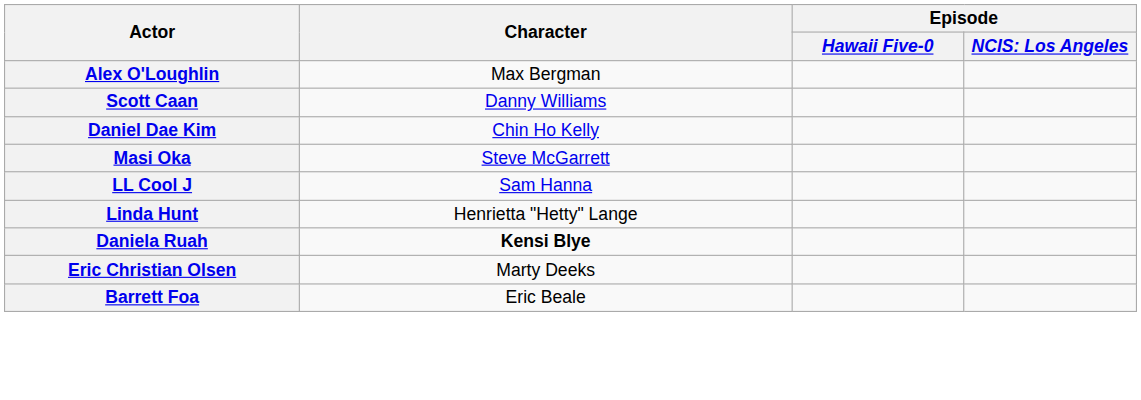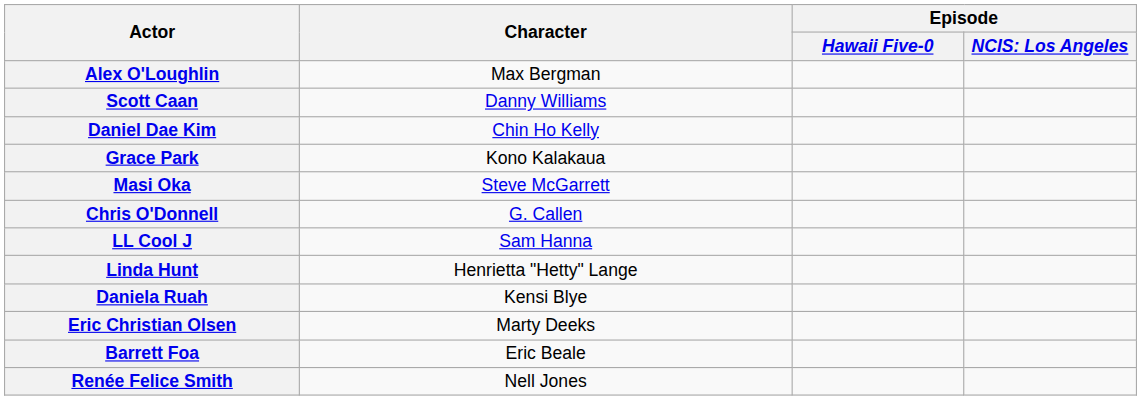 <table class="wikitable" style="width:65%; text-align:center;">
 <tr>
 <th scope="col" rowspan="2" width=12%>Actor</th>
 <th scope="col" rowspan="2" width=20%>Character</th>
 <th scope="col" colspan="2">Episode</th>
 </tr>
 <tr>
 <th scope="col" width=7%><em><a href='#'>Hawaii Five-0</a></em></th>
 <th scope="col" width=7%><em><a href='#'>NCIS: Los Angeles</a></em></th>
 </tr>
 <tr>
 <th scope="row"><a href='#'>Alex O'Loughlin</a></th>
 <td>Max Bergman</td>
 <td></td>
 <td></td>
 </tr>
 <tr>
 <th scope="row"><a href='#'>Scott Caan</a></th>
 <td><a href='#'>Danny Williams</a></td>
 <td></td>
 <td></td>
 </tr>
 <tr>
 <th scope="row"><a href='#'>Daniel Dae Kim</a></th>
 <td><a href='#'>Chin Ho Kelly</a></td>
 <td></td>
 <td></td>
 </tr>
 <tr>
+<th scope="row"><a href='#'>Grace Park</a></th>
+<td>Kono Kalakaua</td>
+<td></td>
+<td></td>
+</tr>
+<tr>
 <th scope="row"><a href='#'>Masi Oka</a></th>
 <td><a href='#'>Steve McGarrett</a></td>
+<td></td>
+<td></td>
+</tr>
+<tr>
+<th scope="row"><a href='#'>Chris O'Donnell</a></th>
+<td><a href='#'>G. Callen</a></td>
 <td></td>
 <td></td>
 </tr>
 <tr>
 <th scope="row"><a href='#'>LL Cool J</a></th>
 <td><a href='#'>Sam Hanna</a></td>
 <td></td>
 <td></td>
 </tr>
 <tr>
 <th scope="row"><a href='#'>Linda Hunt</a></th>
 <td>Henrietta "Hetty" Lange</td>
 <td></td>
 <td></td>
 </tr>
 <tr>
 <th scope="row"><a href='#'>Daniela Ruah</a></th>
-<td><strong>Kensi Blye</strong></td>
+<td>Kensi Blye</td>
 <td></td>
 <td></td>
 </tr>
 <tr>
 <th scope="row"><a href='#'>Eric Christian Olsen</a></th>
 <td>Marty Deeks</td>
 <td></td>
 <td></td>
 </tr>
 <tr>
 <th scope="row"><a href='#'>Barrett Foa</a></th>
 <td>Eric Beale</td>
 <td></td>
 <td></td>
 </tr>
+<tr>
+<th scope="row"><a href='#'>Renée Felice Smith</a></th>
+<td>Nell Jones</td>
+<td></td>
+<td></td>
+</tr>
 </table>
